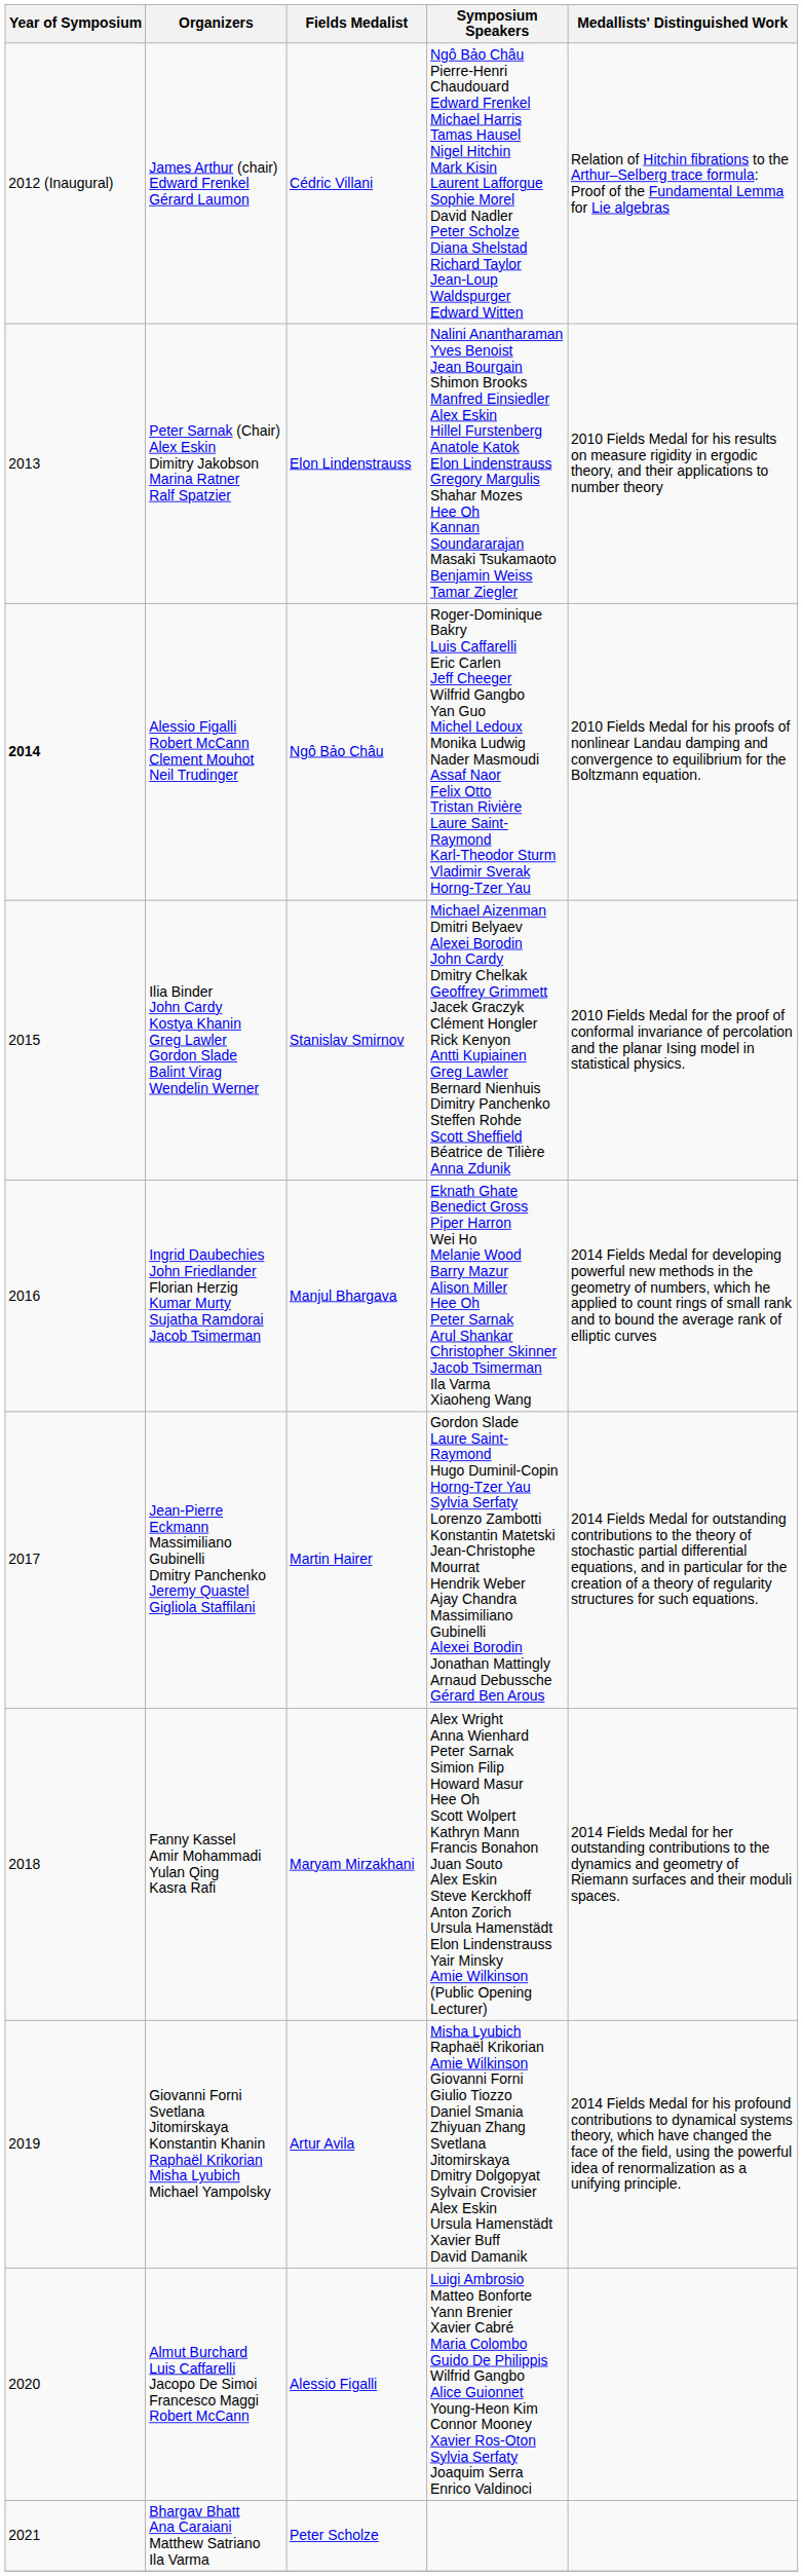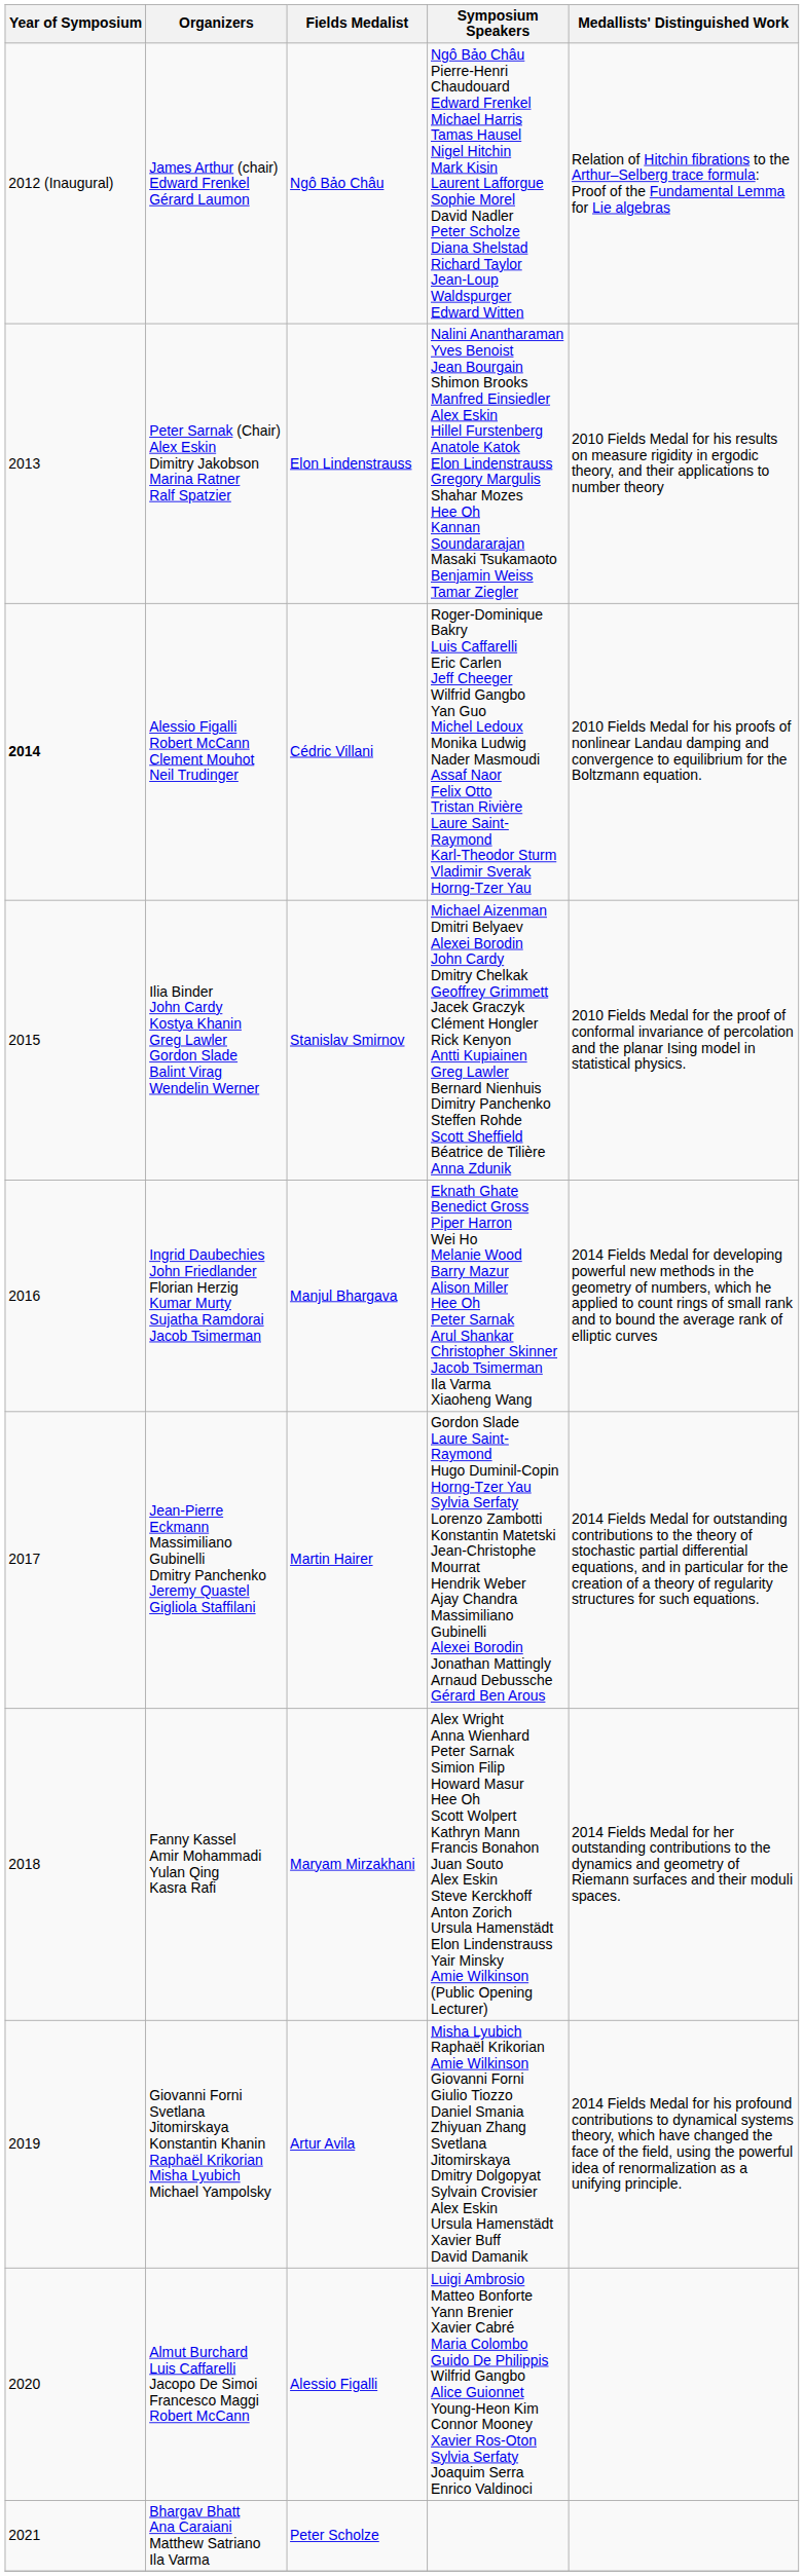 <table class="wikitable sortable" style="margin: 1ex auto 1ex auto" td bgcolor="#688e0c">
 <tr>
 <th style="width:150px">Year of Symposium</th>
 <th style="width:150px">Organizers</th>
 <th style="width:150px">Fields Medalist</th>
 <th style="width:150px">Symposium Speakers</th>
 <th style="width:250px">Medallists' Distinguished Work</th>
 </tr>
 <tr>
 <td>2012 (Inaugural)</td>
 <td><a href='#'>James Arthur</a> (chair)<br><a href='#'>Edward Frenkel</a><br><a href='#'>Gérard Laumon</a></td>
-<td><a href='#'>Cédric Villani</a></td>
+<td><a href='#'>Ngô Bảo Châu</a></td>
 <td><a href='#'>Ngô Bảo Châu</a><br>Pierre-Henri Chaudouard<br><a href='#'>Edward Frenkel</a><br><a href='#'>Michael Harris</a><br><a href='#'>Tamas Hausel</a><br><a href='#'>Nigel Hitchin</a><br><a href='#'>Mark Kisin</a><br><a href='#'>Laurent Lafforgue</a><br><a href='#'>Sophie Morel</a><br>David Nadler<br><a href='#'>Peter Scholze</a><br><a href='#'>Diana Shelstad</a><br><a href='#'>Richard Taylor</a><br><a href='#'>Jean-Loup Waldspurger</a><br><a href='#'>Edward Witten</a></td>
 <td>Relation of <a href='#'>Hitchin fibrations</a> to the <a href='#'>Arthur–Selberg trace formula</a>: Proof of the <a href='#'>Fundamental Lemma</a> for <a href='#'>Lie algebras</a></td>
 </tr>
 <tr>
 <td>2013</td>
 <td><a href='#'>Peter Sarnak</a> (Chair)<br><a href='#'>Alex Eskin</a><br>Dimitry Jakobson<br><a href='#'>Marina Ratner</a><br><a href='#'>Ralf Spatzier</a></td>
 <td><a href='#'>Elon Lindenstrauss</a></td>
 <td><a href='#'>Nalini Anantharaman</a><br><a href='#'>Yves Benoist</a><br><a href='#'>Jean Bourgain</a><br>Shimon Brooks<br><a href='#'>Manfred Einsiedler</a><br><a href='#'>Alex Eskin</a><br><a href='#'>Hillel Furstenberg</a><br><a href='#'>Anatole Katok</a><br><a href='#'>Elon Lindenstrauss</a><br><a href='#'>Gregory Margulis</a><br>Shahar Mozes<br><a href='#'>Hee Oh</a><br><a href='#'>Kannan Soundararajan</a><br>Masaki Tsukamaoto<br><a href='#'>Benjamin Weiss</a><br><a href='#'>Tamar Ziegler</a></td>
 <td>2010 Fields Medal for his results on measure rigidity in ergodic theory, and their applications to number theory</td>
 </tr>
 <tr>
 <td><strong>2014</strong></td>
 <td><a href='#'>Alessio Figalli</a><br><a href='#'>Robert McCann</a><br><a href='#'>Clement Mouhot</a><br><a href='#'>Neil Trudinger</a></td>
-<td><a href='#'>Ngô Bảo Châu</a></td>
+<td><a href='#'>Cédric Villani</a></td>
 <td>Roger-Dominique Bakry<br><a href='#'>Luis Caffarelli</a><br>Eric Carlen<br><a href='#'>Jeff Cheeger</a><br>Wilfrid Gangbo<br>Yan Guo<br><a href='#'>Michel Ledoux</a><br>Monika Ludwig<br>Nader Masmoudi<br><a href='#'>Assaf Naor</a><br><a href='#'>Felix Otto</a><br><a href='#'>Tristan Rivière</a><br><a href='#'>Laure Saint-Raymond</a><br><a href='#'>Karl-Theodor Sturm</a><br><a href='#'>Vladimir Sverak</a><br><a href='#'>Horng-Tzer Yau</a></td>
 <td>2010 Fields Medal for his proofs of nonlinear Landau damping and convergence to equilibrium for the Boltzmann equation.</td>
 </tr>
 <tr>
 <td>2015</td>
 <td>Ilia Binder<br><a href='#'>John Cardy</a><br><a href='#'>Kostya Khanin</a><br><a href='#'>Greg Lawler</a><br><a href='#'>Gordon Slade</a><br><a href='#'>Balint Virag</a><br><a href='#'>Wendelin Werner</a></td>
 <td><a href='#'>Stanislav Smirnov</a></td>
 <td><a href='#'>Michael Aizenman</a><br>Dmitri Belyaev<br><a href='#'>Alexei Borodin</a><br><a href='#'>John Cardy</a><br>Dmitry Chelkak<br><a href='#'>Geoffrey Grimmett</a><br>Jacek Graczyk<br>Clément Hongler<br>Rick Kenyon<br><a href='#'>Antti Kupiainen</a><br><a href='#'>Greg Lawler</a><br>Bernard Nienhuis<br>Dimitry Panchenko<br>Steffen Rohde<br><a href='#'>Scott Sheffield</a><br>Béatrice de Tilière<br><a href='#'>Anna Zdunik</a></td>
 <td>2010 Fields Medal for the proof of conformal invariance of percolation and the planar Ising model in statistical physics.</td>
 </tr>
 <tr>
 <td>2016</td>
 <td><a href='#'>Ingrid Daubechies</a><br><a href='#'>John Friedlander</a><br>Florian Herzig<br><a href='#'>Kumar Murty</a><br><a href='#'>Sujatha Ramdorai</a><br><a href='#'>Jacob Tsimerman</a></td>
 <td><a href='#'>Manjul Bhargava</a></td>
 <td><a href='#'>Eknath Ghate</a><br><a href='#'>Benedict Gross</a><br><a href='#'>Piper Harron</a><br>Wei Ho<br><a href='#'>Melanie Wood</a><br><a href='#'>Barry Mazur</a><br><a href='#'>Alison Miller</a><br><a href='#'>Hee Oh</a><br><a href='#'>Peter Sarnak</a><br><a href='#'>Arul Shankar</a><br><a href='#'>Christopher Skinner</a><br><a href='#'>Jacob Tsimerman</a><br>Ila Varma<br>Xiaoheng Wang</td>
 <td>2014 Fields Medal for developing powerful new methods in the geometry of numbers, which he applied to count rings of small rank and to bound the average rank of elliptic curves</td>
 </tr>
 <tr>
 <td>2017</td>
 <td><a href='#'>Jean-Pierre Eckmann</a><br>Massimiliano Gubinelli<br>Dmitry Panchenko<br><a href='#'>Jeremy Quastel</a><br><a href='#'>Gigliola Staffilani</a></td>
 <td><a href='#'>Martin Hairer</a></td>
 <td>Gordon Slade<br><a href='#'>Laure Saint-Raymond</a><br>Hugo Duminil-Copin<br><a href='#'>Horng-Tzer Yau</a><br><a href='#'>Sylvia Serfaty</a><br>Lorenzo Zambotti<br>Konstantin Matetski<br>Jean-Christophe Mourrat<br>Hendrik Weber<br>Ajay Chandra<br>Massimiliano Gubinelli<br><a href='#'>Alexei Borodin</a><br>Jonathan Mattingly<br>Arnaud Debussche<br><a href='#'>Gérard Ben Arous</a></td>
 <td>2014 Fields Medal for outstanding contributions to the theory of stochastic partial differential equations, and in particular for the creation of a theory of regularity structures for such equations.</td>
 </tr>
 <tr>
 <td>2018</td>
 <td>Fanny Kassel<br>Amir Mohammadi<br>Yulan Qing<br>Kasra Rafi</td>
 <td><a href='#'>Maryam Mirzakhani</a></td>
 <td>Alex Wright<br>Anna Wienhard<br>Peter Sarnak<br>Simion Filip<br>Howard Masur<br>Hee Oh<br>Scott Wolpert<br>Kathryn Mann<br>Francis Bonahon<br>Juan Souto<br>Alex Eskin<br>Steve Kerckhoff<br>Anton Zorich<br>Ursula Hamenstädt<br>Elon Lindenstrauss<br>Yair Minsky<br><a href='#'>Amie Wilkinson</a> (Public Opening Lecturer)</td>
 <td>2014 Fields Medal for her outstanding contributions to the dynamics and geometry of Riemann surfaces and their moduli spaces.</td>
 </tr>
 <tr>
 <td>2019</td>
 <td>Giovanni Forni<br>Svetlana Jitomirskaya<br>Konstantin Khanin<br><a href='#'>Raphaël Krikorian</a><br><a href='#'>Misha Lyubich</a><br>Michael Yampolsky</td>
 <td><a href='#'>Artur Avila</a></td>
 <td><a href='#'>Misha Lyubich</a><br>Raphaël Krikorian<br><a href='#'>Amie Wilkinson</a><br>Giovanni Forni<br>Giulio Tiozzo<br>Daniel Smania<br>Zhiyuan Zhang<br>Svetlana Jitomirskaya<br>Dmitry Dolgopyat<br>Sylvain Crovisier<br>Alex Eskin<br>Ursula Hamenstädt<br>Xavier Buff<br>David Damanik</td>
 <td>2014 Fields Medal for his profound contributions to dynamical systems theory, which have changed the face of the field, using the powerful idea of renormalization as a unifying principle.</td>
 </tr>
 <tr>
 <td>2020</td>
 <td><a href='#'>Almut Burchard</a><br><a href='#'>Luis Caffarelli</a><br>Jacopo De Simoi<br>Francesco Maggi<br><a href='#'>Robert McCann</a></td>
 <td><a href='#'>Alessio Figalli</a></td>
 <td><a href='#'>Luigi Ambrosio</a><br>Matteo Bonforte<br>Yann Brenier<br>Xavier Cabré<br><a href='#'>Maria Colombo</a><br><a href='#'>Guido De Philippis</a><br>Wilfrid Gangbo<br><a href='#'>Alice Guionnet</a><br>Young-Heon Kim<br>Connor Mooney<br><a href='#'>Xavier Ros-Oton</a><br><a href='#'>Sylvia Serfaty</a><br>Joaquim Serra<br>Enrico Valdinoci</td>
 <td></td>
 </tr>
 <tr>
 <td>2021</td>
 <td><a href='#'>Bhargav Bhatt</a><br><a href='#'>Ana Caraiani</a><br>Matthew Satriano<br>Ila Varma</td>
 <td><a href='#'>Peter Scholze</a></td>
 <td></td>
 <td></td>
 </tr>
 <tr>
 </tr>
 </table>
